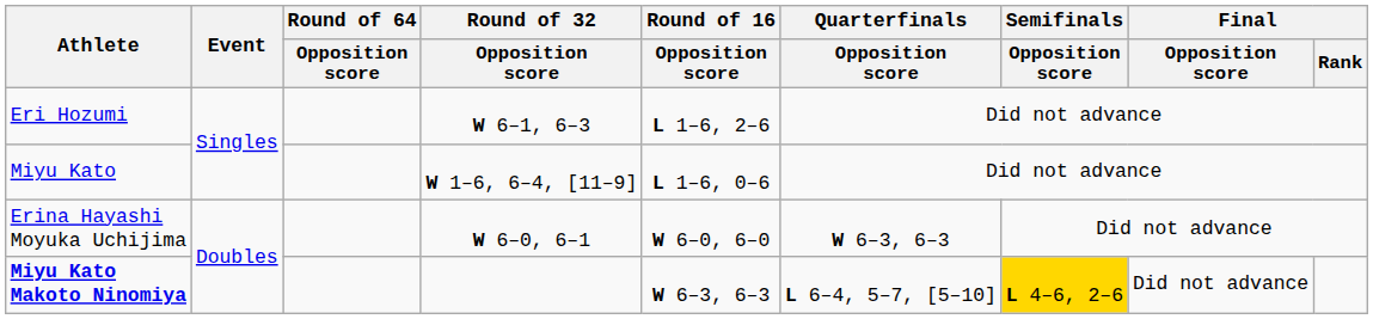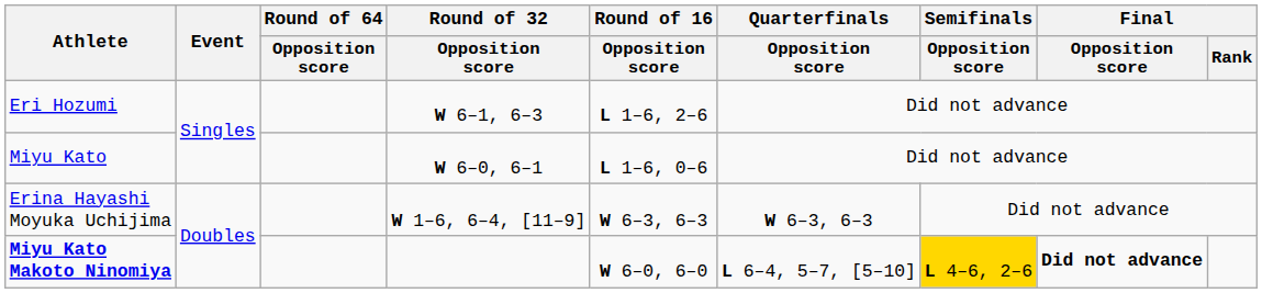 <table class=wikitable style="font-size:90%; text-align:center;">
 <tr>
 <th rowspan="2">Athlete</th>
 <th rowspan="2">Event</th>
 <th>Round of 64</th>
 <th>Round of 32</th>
 <th>Round of 16</th>
 <th>Quarterfinals</th>
 <th>Semifinals</th>
 <th colspan=2>Final</th>
 </tr>
 <tr style="font-size:95%">
 <th>Opposition<br> score</th>
 <th>Opposition<br> score</th>
 <th>Opposition<br> score</th>
 <th>Opposition<br> score</th>
 <th>Opposition<br> score</th>
 <th>Opposition<br> score</th>
 <th>Rank</th>
 </tr>
 <tr>
 <td style="text-align:left"><a href='#'>Eri Hozumi</a></td>
 <td style="text-align:left" rowspan=2><a href='#'>Singles</a></td>
 <td></td>
 <td><br><strong>W</strong> 6–1, 6–3</td>
 <td><br><strong>L</strong> 1–6, 2–6</td>
 <td colspan=4>Did not advance</td>
 </tr>
 <tr>
 <td style="text-align:left"><a href='#'>Miyu Kato</a></td>
 <td></td>
-<td><br><strong>W</strong> 1–6, 6–4, [11–9]</td>
+<td><br><strong>W</strong> 6–0, 6–1</td>
 <td><br><strong>L</strong> 1–6, 0–6</td>
 <td colspan=4>Did not advance</td>
 </tr>
 <tr>
 <td style="text-align:left"><a href='#'>Erina Hayashi</a><br>Moyuka Uchijima</td>
 <td style="text-align:left" rowspan=2><a href='#'>Doubles</a></td>
 <td></td>
-<td><br><strong>W</strong> 6–0, 6–1</td>
-<td><br><strong>W</strong> 6–0, 6–0</td>
+<td><br><strong>W</strong> 1–6, 6–4, [11–9]</td>
+<td><br><strong>W</strong> 6–3, 6–3</td>
 <td><br><strong>W</strong> 6–3, 6–3</td>
 <td colspan=3>Did not advance</td>
 </tr>
 <tr>
 <td style="text-align:left"><strong><a href='#'>Miyu Kato</a><br><a href='#'>Makoto Ninomiya</a></strong></td>
 <td></td>
 <td></td>
-<td><br><strong>W</strong> 6–3, 6–3</td>
+<td><br><strong>W</strong> 6–0, 6–0</td>
 <td><br><strong>L</strong> 6–4, 5–7, [5–10]</td>
 <td style="background: gold;"><br><strong>L</strong> 4–6, 2–6</td>
-<td>Did not advance</td>
+<td><strong>Did not advance</strong></td>
 <td></td>
 </tr>
 </table>
